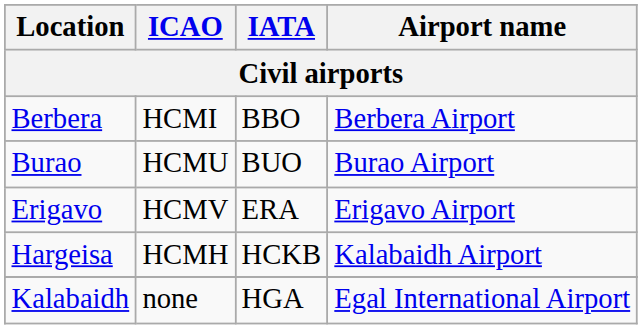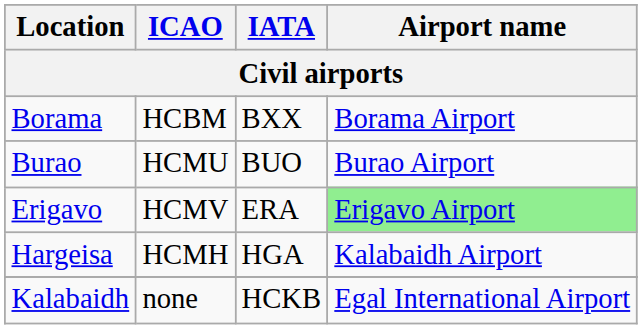 <table class=wikitable>
 <tr>
 <th>Location</th>
 <th><a href='#'>ICAO</a></th>
 <th><a href='#'>IATA</a></th>
 <th>Airport name</th>
 </tr>
 <tr>
 <th colspan=4>Civil airports</th>
 </tr>
 <tr valign=top>
-<td><a href='#'>Berbera</a></td>
-<td>HCMI</td>
-<td>BBO</td>
-<td><a href='#'>Berbera Airport</a></td>
+<td><a href='#'>Borama</a></td>
+<td>HCBM</td>
+<td>BXX</td>
+<td><a href='#'>Borama Airport</a></td>
 </tr>
 <tr valign=top>
 <td><a href='#'>Burao</a></td>
 <td>HCMU</td>
 <td>BUO</td>
 <td><a href='#'>Burao Airport</a></td>
 </tr>
 <tr valign=top>
 <td><a href='#'>Erigavo</a></td>
 <td>HCMV</td>
 <td>ERA</td>
-<td><a href='#'>Erigavo Airport</a></td>
+<td style="background: lightgreen;"><a href='#'>Erigavo Airport</a></td>
 </tr>
 <tr valign=top>
 <td><a href='#'>Hargeisa</a></td>
 <td>HCMH</td>
-<td>HCKB</td>
+<td>HGA</td>
 <td><a href='#'>Kalabaidh Airport</a></td>
 </tr>
 <tr valign=top>
 </tr>
 <tr>
 <td><a href='#'>Kalabaidh</a></td>
 <td>none</td>
-<td>HGA</td>
+<td>HCKB</td>
 <td><a href='#'>Egal International Airport</a></td>
 </tr>
 </table>
